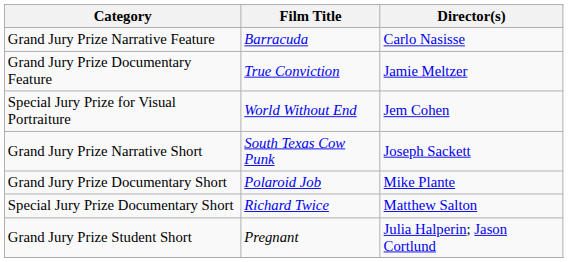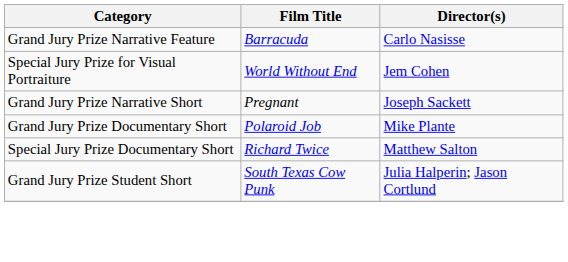 <table class="wikitable">
 <tr>
 <th>Category</th>
 <th>Film Title</th>
 <th>Director(s)</th>
 </tr>
 <tr>
 <td>Grand Jury Prize Narrative Feature</td>
 <td><em><a href='#'>Barracuda</a></em></td>
 <td><a href='#'>Carlo Nasisse</a></td>
 </tr>
 <tr>
-<td>Grand Jury Prize Documentary Feature</td>
-<td><em><a href='#'>True Conviction</a></em></td>
-<td><a href='#'>Jamie Meltzer</a></td>
-</tr>
-<tr>
 <td>Special Jury Prize for Visual Portraiture</td>
 <td><em><a href='#'>World Without End</a></em></td>
 <td><a href='#'>Jem Cohen</a></td>
 </tr>
 <tr>
 <td>Grand Jury Prize Narrative Short</td>
-<td><em><a href='#'>South Texas Cow Punk</a></em></td>
+<td><em>Pregnant</em></td>
 <td><a href='#'>Joseph Sackett</a></td>
 </tr>
 <tr>
 <td>Grand Jury Prize Documentary Short</td>
 <td><em><a href='#'>Polaroid Job</a></em></td>
 <td><a href='#'>Mike Plante</a></td>
 </tr>
 <tr>
 <td>Special Jury Prize Documentary Short</td>
 <td><em><a href='#'>Richard Twice</a></em></td>
 <td><a href='#'>Matthew Salton</a></td>
 </tr>
 <tr>
 <td>Grand Jury Prize Student Short</td>
-<td><em>Pregnant</em></td>
+<td><em><a href='#'>South Texas Cow Punk</a></em></td>
 <td><a href='#'>Julia Halperin</a>; <a href='#'>Jason Cortlund</a></td>
 </tr>
 <tr>
 </tr>
 </table>
